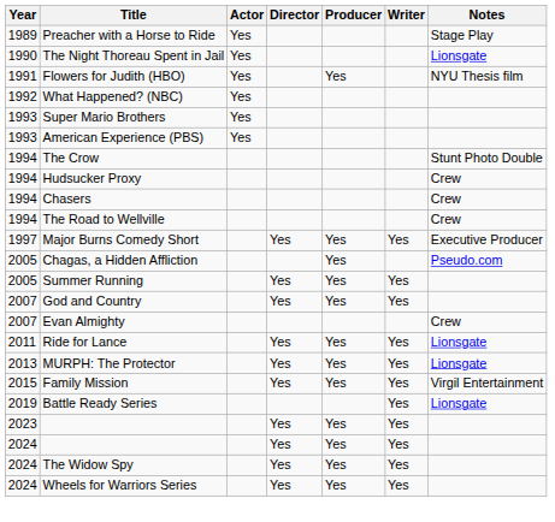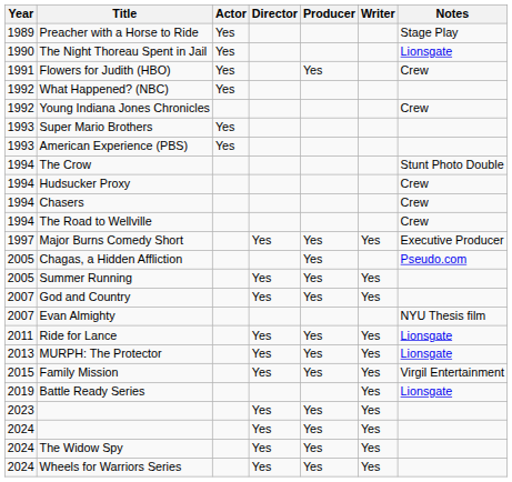 <table class="wikitable">
 <tr>
 <th>Year</th>
 <th>Title</th>
 <th>Actor</th>
 <th>Director</th>
 <th>Producer</th>
 <th>Writer</th>
 <th>Notes</th>
 </tr>
 <tr>
 <td>1989</td>
 <td>Preacher with a Horse to Ride</td>
 <td>Yes</td>
 <td></td>
 <td></td>
 <td></td>
 <td>Stage Play</td>
 </tr>
 <tr>
 <td>1990</td>
 <td>The Night Thoreau Spent in Jail</td>
 <td>Yes</td>
 <td></td>
 <td></td>
 <td></td>
 <td><a href='#'>Lionsgate</a></td>
 </tr>
 <tr>
 <td>1991</td>
 <td>Flowers for Judith (HBO)</td>
 <td>Yes</td>
 <td></td>
 <td>Yes</td>
 <td></td>
-<td>NYU Thesis film</td>
+<td>Crew</td>
 </tr>
 <tr>
 <td>1992</td>
 <td>What Happened? (NBC)</td>
 <td>Yes</td>
 <td></td>
 <td></td>
 <td></td>
 <td></td>
+</tr>
+<tr>
+<td>1992</td>
+<td>Young Indiana Jones Chronicles</td>
+<td></td>
+<td></td>
+<td></td>
+<td></td>
+<td>Crew</td>
 </tr>
 <tr>
 <td>1993</td>
 <td>Super Mario Brothers</td>
 <td>Yes</td>
 <td></td>
 <td></td>
 <td></td>
 <td></td>
 </tr>
 <tr>
 <td>1993</td>
 <td>American Experience (PBS)</td>
 <td>Yes</td>
 <td></td>
 <td></td>
 <td></td>
 <td></td>
 </tr>
 <tr>
 <td>1994</td>
 <td>The Crow</td>
 <td></td>
 <td></td>
 <td></td>
 <td></td>
 <td>Stunt Photo Double</td>
 </tr>
 <tr>
 <td>1994</td>
 <td>Hudsucker Proxy</td>
 <td></td>
 <td></td>
 <td></td>
 <td></td>
 <td>Crew</td>
 </tr>
 <tr>
 <td>1994</td>
 <td>Chasers</td>
 <td></td>
 <td></td>
 <td></td>
 <td></td>
 <td>Crew</td>
 </tr>
 <tr>
 <td>1994</td>
 <td>The Road to Wellville</td>
 <td></td>
 <td></td>
 <td></td>
 <td></td>
 <td>Crew</td>
 </tr>
 <tr>
 <td>1997</td>
 <td>Major Burns Comedy Short</td>
 <td></td>
 <td>Yes</td>
 <td>Yes</td>
 <td>Yes</td>
 <td>Executive Producer</td>
 </tr>
 <tr>
 <td>2005</td>
 <td>Chagas, a Hidden Affliction</td>
 <td></td>
 <td></td>
 <td>Yes</td>
 <td></td>
 <td><a href='#'>Pseudo.com</a></td>
 </tr>
 <tr>
 <td>2005</td>
 <td>Summer Running</td>
 <td></td>
 <td>Yes</td>
 <td>Yes</td>
 <td>Yes</td>
 <td></td>
 </tr>
 <tr>
 <td>2007</td>
 <td>God and Country</td>
 <td></td>
 <td>Yes</td>
 <td>Yes</td>
 <td>Yes</td>
 <td></td>
 </tr>
 <tr>
 <td>2007</td>
 <td>Evan Almighty</td>
 <td></td>
 <td></td>
 <td></td>
 <td></td>
-<td>Crew</td>
+<td>NYU Thesis film</td>
 </tr>
 <tr>
 <td>2011</td>
 <td>Ride for Lance</td>
 <td></td>
 <td>Yes</td>
 <td>Yes</td>
 <td>Yes</td>
 <td><a href='#'>Lionsgate</a></td>
 </tr>
 <tr>
 <td>2013</td>
 <td>MURPH: The Protector</td>
 <td></td>
 <td>Yes</td>
 <td>Yes</td>
 <td>Yes</td>
 <td><a href='#'>Lionsgate</a></td>
 </tr>
 <tr>
 <td>2015</td>
 <td>Family Mission</td>
 <td></td>
 <td>Yes</td>
 <td>Yes</td>
 <td>Yes</td>
 <td>Virgil Entertainment</td>
 </tr>
 <tr>
 <td>2019</td>
 <td>Battle Ready Series</td>
 <td></td>
 <td></td>
 <td></td>
 <td>Yes</td>
 <td><a href='#'>Lionsgate</a></td>
 </tr>
 <tr>
 <td>2023</td>
 <td></td>
 <td></td>
 <td>Yes</td>
 <td>Yes</td>
 <td>Yes</td>
 <td></td>
 </tr>
 <tr>
 <td>2024</td>
 <td></td>
 <td></td>
 <td>Yes</td>
 <td>Yes</td>
 <td>Yes</td>
 <td></td>
 </tr>
 <tr>
 <td>2024</td>
 <td>The Widow Spy</td>
 <td></td>
 <td>Yes</td>
 <td>Yes</td>
 <td>Yes</td>
 <td></td>
 </tr>
 <tr>
 <td>2024</td>
 <td>Wheels for Warriors Series</td>
 <td></td>
 <td>Yes</td>
 <td>Yes</td>
 <td>Yes</td>
 <td></td>
 </tr>
 </table>
